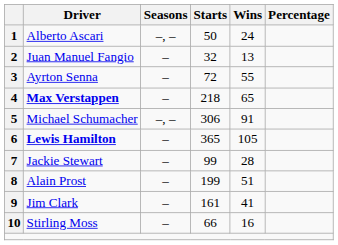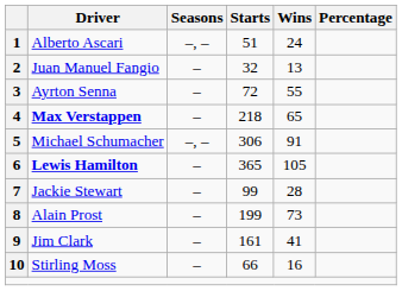 <table class="wikitable" style="text-align:center">
 <tr>
 <th></th>
 <th>Driver</th>
 <th>Seasons</th>
 <th>Starts</th>
 <th>Wins</th>
 <th>Percentage</th>
 </tr>
 <tr>
 <th>1</th>
 <td align=left> <a href='#'>Alberto Ascari</a></td>
 <td>–, –</td>
-<td>50</td>
+<td>51</td>
 <td>24</td>
 <td></td>
 </tr>
 <tr>
 <th>2</th>
 <td align=left> <a href='#'>Juan Manuel Fangio</a></td>
 <td>–</td>
 <td>32</td>
 <td>13</td>
 <td></td>
 </tr>
 <tr>
 <th>3</th>
 <td align=left> <a href='#'>Ayrton Senna</a></td>
 <td>–</td>
 <td>72</td>
 <td>55</td>
 <td></td>
 </tr>
 <tr>
 <th>4</th>
 <td align=left> <strong><a href='#'>Max Verstappen</a></strong></td>
 <td>–</td>
 <td>218</td>
 <td>65</td>
 <td></td>
 </tr>
 <tr>
 <th>5</th>
 <td align=left> <a href='#'>Michael Schumacher</a></td>
 <td>–, –</td>
 <td>306</td>
 <td>91</td>
 <td></td>
 </tr>
 <tr>
 <th>6</th>
 <td align=left> <strong><a href='#'>Lewis Hamilton</a></strong></td>
 <td>–</td>
 <td>365</td>
 <td>105</td>
 <td></td>
 </tr>
 <tr>
 <th>7</th>
 <td align=left> <a href='#'>Jackie Stewart</a></td>
 <td>–</td>
 <td>99</td>
 <td>28</td>
 <td></td>
 </tr>
 <tr>
 <th>8</th>
 <td align=left> <a href='#'>Alain Prost</a></td>
 <td>–</td>
 <td>199</td>
-<td>51</td>
+<td>73</td>
 <td></td>
 </tr>
 <tr>
 <th>9</th>
 <td align=left> <a href='#'>Jim Clark</a></td>
 <td>–</td>
 <td>161</td>
 <td>41</td>
 <td></td>
 </tr>
 <tr>
 <th>10</th>
 <td align=left> <a href='#'>Stirling Moss</a></td>
 <td>–</td>
 <td>66</td>
 <td>16</td>
 <td></td>
 </tr>
 <tr>
 <td colspan=6></td>
 </tr>
 </table>
